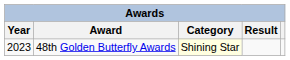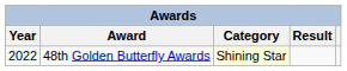 <table class="wikitable sortable" style="font-size:90%">
 <tr>
 <th colspan=5 style="background:LightSteelBlue">Awards</th>
 </tr>
 <tr>
 <th>Year</th>
 <th>Award</th>
 <th>Category</th>
 <th>Result</th>
 <th></th>
 </tr>
 <tr>
-<td>2023</td>
+<td>2022</td>
 <td>48th <a href='#'>Golden Butterfly Awards</a></td>
 <td style="background: lightyellow;">Shining Star</td>
 <td></td>
 <td></td>
 </tr>
 </table>
